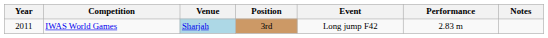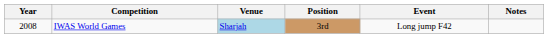 <table class="wikitable" width=70% style="font-size:90%; text-align:center;">
 <tr>
 <th>Year</th>
 <th>Competition</th>
 <th>Venue</th>
 <th>Position</th>
 <th>Event</th>
-<th>Performance</th>
 <th>Notes</th>
 </tr>
 <tr>
-<td rowspan=1>2011</td>
+<td rowspan=1>2008</td>
 <td rowspan=1 align=left><a href='#'>IWAS World Games</a></td>
 <td rowspan=1 align=left style="background: lightblue;"> <a href='#'>Sharjah</a></td>
 <td bgcolor=cc9966>3rd</td>
 <td>Long jump F42</td>
-<td>2.83 m</td>
 <td></td>
 </tr>
 </table>
